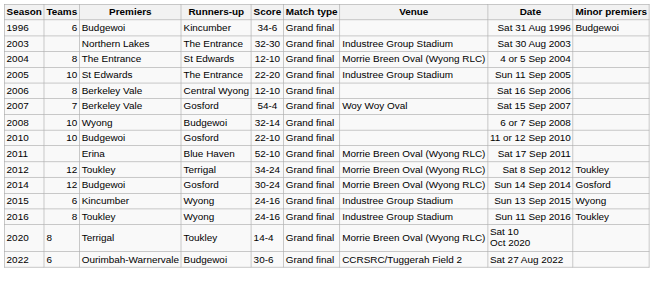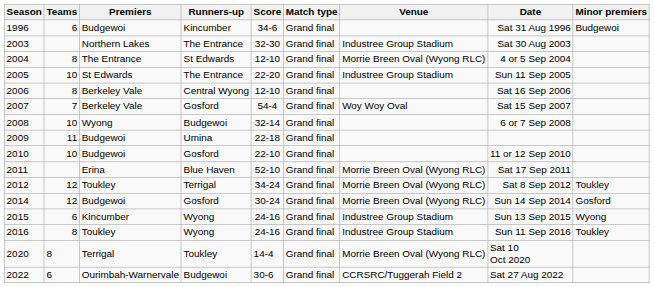 <table class="wikitable sortable">
 <tr>
 <th>Season</th>
 <th>Teams</th>
 <th>Premiers</th>
 <th>Runners-up</th>
 <th>Score</th>
 <th>Match type</th>
 <th>Venue</th>
 <th>Date</th>
 <th>Minor premiers</th>
 </tr>
 <tr>
 <td>1996</td>
 <td style="text-align:right;">6</td>
 <td> Budgewoi</td>
 <td> Kincumber</td>
 <td style="text-align:center;">34-6</td>
 <td>Grand final</td>
 <td></td>
 <td style="text-align:right;">Sat 31 Aug 1996</td>
 <td>Budgewoi</td>
 </tr>
 <tr>
 <td>2003</td>
 <td style="text-align:right;"></td>
 <td> Northern Lakes</td>
 <td> The Entrance</td>
 <td style="text-align:center;">32-30</td>
 <td>Grand final</td>
 <td>Industree Group Stadium</td>
 <td style="text-align:right;">Sat 30 Aug 2003</td>
 <td></td>
 </tr>
 <tr>
 <td>2004</td>
 <td style="text-align:right;">8</td>
 <td> The Entrance</td>
 <td> St Edwards</td>
 <td style="text-align:center;">12-10</td>
 <td>Grand final</td>
 <td>Morrie Breen Oval (Wyong RLC)</td>
 <td style="text-align:right;">4 or 5 Sep 2004</td>
 <td></td>
 </tr>
 <tr>
 <td>2005</td>
 <td style="text-align:right;">10</td>
 <td> St Edwards</td>
 <td> The Entrance</td>
 <td style="text-align:center;">22-20</td>
 <td>Grand final</td>
 <td>Industree Group Stadium</td>
 <td style="text-align:right;">Sun 11 Sep 2005</td>
 <td></td>
 </tr>
 <tr>
 <td>2006</td>
 <td style="text-align:right;">8</td>
 <td> Berkeley Vale</td>
 <td> Central Wyong</td>
 <td style="text-align:center;">12-10</td>
 <td>Grand final</td>
 <td></td>
 <td style="text-align:right;">Sat 16 Sep 2006</td>
 <td></td>
 </tr>
 <tr>
 <td>2007</td>
 <td style="text-align:right;">7</td>
 <td> Berkeley Vale</td>
 <td> Gosford</td>
 <td style="text-align:center;">54-4</td>
 <td>Grand final</td>
 <td>Woy Woy Oval</td>
 <td style="text-align:right;">Sat 15 Sep 2007</td>
 <td></td>
 </tr>
 <tr>
 <td>2008</td>
 <td style="text-align:right;">10</td>
 <td> Wyong</td>
 <td> Budgewoi</td>
 <td style="text-align:center;">32-14</td>
 <td>Grand final</td>
 <td></td>
 <td style="text-align:right;">6 or 7 Sep 2008</td>
+<td></td>
+</tr>
+<tr>
+<td>2009</td>
+<td style="text-align:right;">11</td>
+<td> Budgewoi</td>
+<td> Umina</td>
+<td style="text-align:center;">22-18</td>
+<td>Grand final</td>
+<td></td>
+<td style="text-align:right;"></td>
 <td></td>
 </tr>
 <tr>
 <td>2010</td>
 <td style="text-align:right;">10</td>
 <td> Budgewoi</td>
 <td> Gosford</td>
 <td style="text-align:center;">22-10</td>
 <td>Grand final</td>
 <td></td>
 <td style="text-align:right;">11 or 12 Sep 2010</td>
 <td></td>
 </tr>
 <tr>
 <td>2011</td>
 <td style="text-align:right;"></td>
 <td> Erina</td>
 <td> Blue Haven</td>
 <td style="text-align:center;">52-10</td>
 <td>Grand final</td>
 <td>Morrie Breen Oval (Wyong RLC)</td>
 <td style="text-align:right;">Sat 17 Sep 2011</td>
 <td></td>
 </tr>
 <tr>
 <td>2012</td>
 <td style="text-align:right;">12</td>
 <td> Toukley</td>
 <td> Terrigal</td>
 <td style="text-align:center;">34-24</td>
 <td>Grand final</td>
 <td>Morrie Breen Oval (Wyong RLC)</td>
 <td style="text-align:right;">Sat 8 Sep 2012</td>
 <td>Toukley</td>
 </tr>
 <tr>
 <td>2014</td>
 <td style="text-align:right;">12</td>
 <td> Budgewoi</td>
 <td> Gosford</td>
 <td style="text-align:center;">30-24</td>
 <td>Grand final</td>
 <td>Morrie Breen Oval (Wyong RLC)</td>
 <td style="text-align:right;">Sun 14 Sep 2014</td>
 <td>Gosford</td>
 </tr>
 <tr>
 <td>2015</td>
 <td style="text-align:right;">6</td>
 <td> Kincumber</td>
 <td> Wyong</td>
 <td style="text-align:center;">24-16</td>
 <td>Grand final</td>
 <td>Industree Group Stadium</td>
 <td style="text-align:right;">Sun 13 Sep 2015</td>
 <td>Wyong</td>
 </tr>
 <tr>
 <td>2016</td>
 <td style="text-align:right;">8</td>
 <td> Toukley</td>
 <td> Wyong</td>
 <td style="text-align:center;">24-16</td>
 <td>Grand final</td>
 <td>Industree Group Stadium</td>
 <td style="text-align:right;">Sun 11 Sep 2016</td>
 <td>Toukley</td>
 </tr>
 <tr>
 <td>2020</td>
 <td>8</td>
 <td> Terrigal</td>
 <td> Toukley</td>
 <td>14-4</td>
 <td>Grand final</td>
 <td>Morrie Breen Oval (Wyong RLC)</td>
 <td>Sat 10<br>Oct 2020</td>
 <td></td>
 </tr>
 <tr>
 <td>2022</td>
 <td>6</td>
 <td> Ourimbah-Warnervale</td>
 <td> Budgewoi</td>
 <td>30-6</td>
 <td>Grand final</td>
 <td>CCRSRC/Tuggerah Field 2</td>
 <td>Sat 27 Aug 2022</td>
 <td></td>
 </tr>
 </table>
